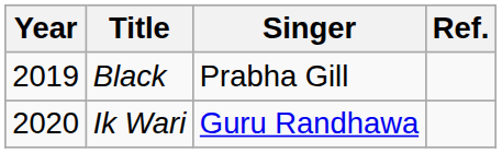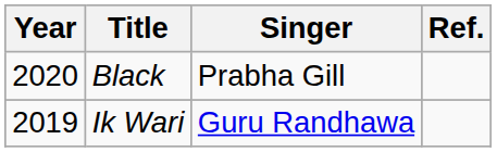 <table class="wikitable sortable">
 <tr>
 <th>Year</th>
 <th>Title</th>
 <th>Singer</th>
 <th>Ref.</th>
 </tr>
 <tr>
-<td>2019</td>
+<td>2020</td>
 <td><em>Black</em></td>
 <td>Prabha Gill</td>
 <td></td>
 </tr>
 <tr>
-<td>2020</td>
+<td>2019</td>
 <td><em>Ik Wari</em></td>
 <td><a href='#'>Guru Randhawa</a></td>
 <td></td>
 </tr>
 </table>
